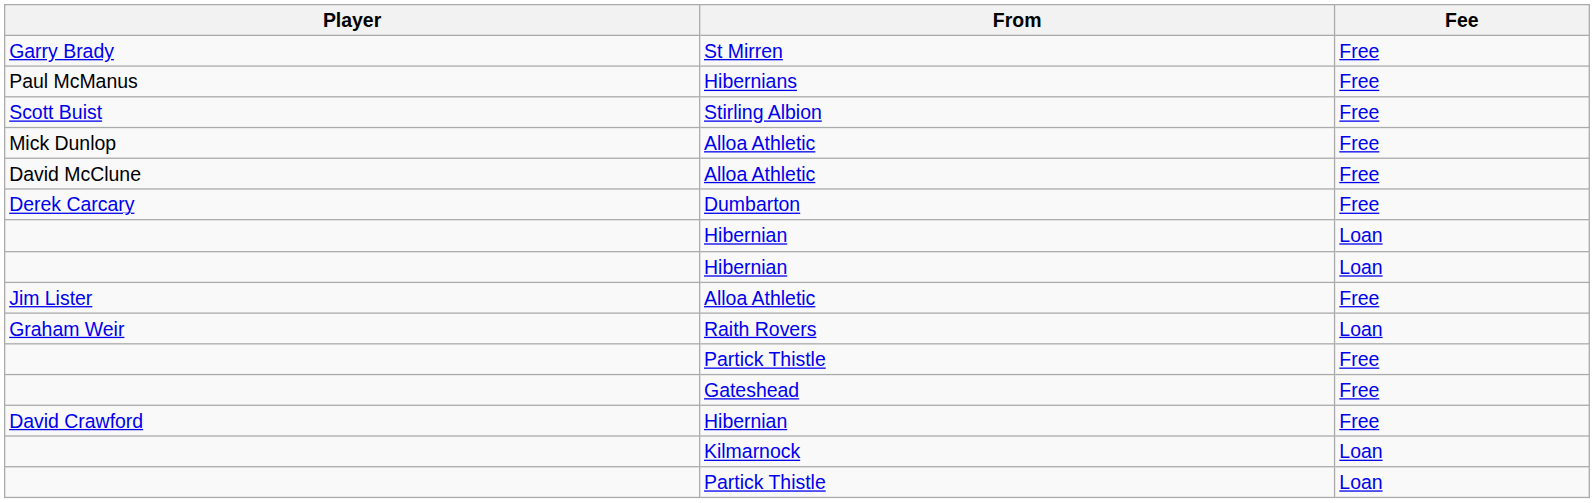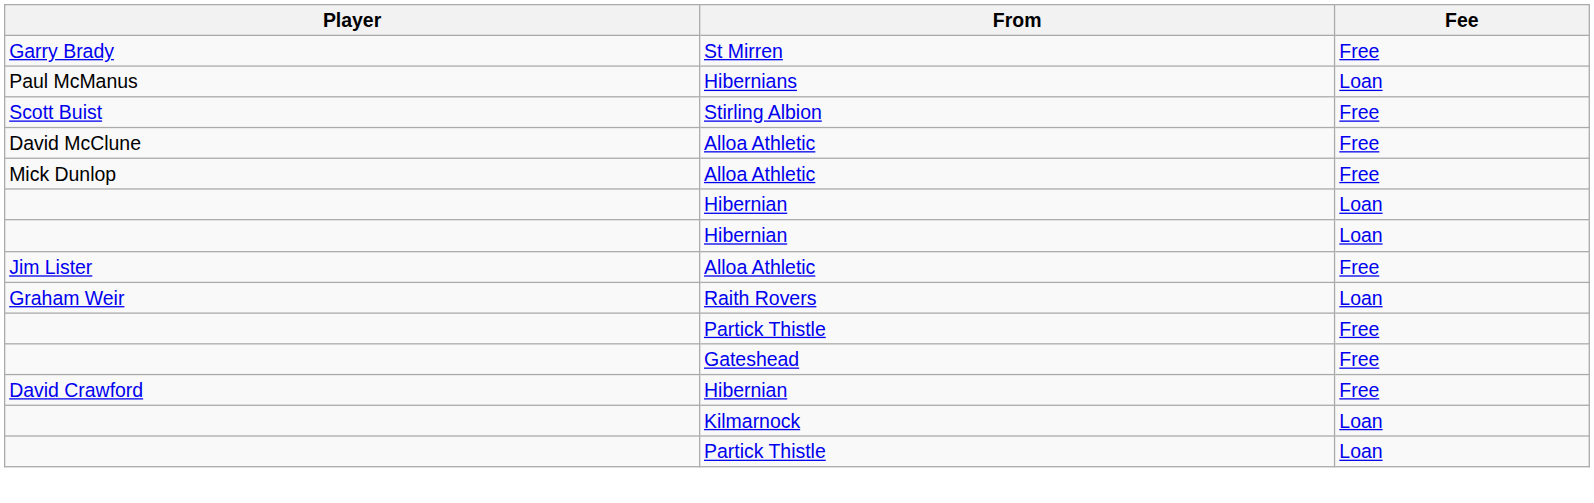 <table class="wikitable" style="text-align:center; font-size:95%;width:98%; text-align:left">
 <tr>
 <th>Player</th>
 <th>From</th>
 <th>Fee</th>
 </tr>
 <tr>
 <td> <a href='#'>Garry Brady</a></td>
 <td> <a href='#'>St Mirren</a></td>
 <td><a href='#'>Free</a></td>
 </tr>
 <tr>
 <td> Paul McManus</td>
 <td> <a href='#'>Hibernians</a></td>
-<td><a href='#'>Free</a></td>
+<td><a href='#'>Loan</a></td>
 </tr>
 <tr>
 <td> <a href='#'>Scott Buist</a></td>
 <td> <a href='#'>Stirling Albion</a></td>
-<td><a href='#'>Free</a></td>
-</tr>
-<tr>
-<td> Mick Dunlop</td>
-<td> <a href='#'>Alloa Athletic</a></td>
 <td><a href='#'>Free</a></td>
 </tr>
 <tr>
 <td> David McClune</td>
 <td> <a href='#'>Alloa Athletic</a></td>
 <td><a href='#'>Free</a></td>
 </tr>
 <tr>
-<td> <a href='#'>Derek Carcary</a></td>
-<td> <a href='#'>Dumbarton</a></td>
+<td> Mick Dunlop</td>
+<td> <a href='#'>Alloa Athletic</a></td>
 <td><a href='#'>Free</a></td>
 </tr>
 <tr>
 <td> </td>
 <td> <a href='#'>Hibernian</a></td>
 <td><a href='#'>Loan</a></td>
 </tr>
 <tr>
 <td> </td>
 <td> <a href='#'>Hibernian</a></td>
 <td><a href='#'>Loan</a></td>
 </tr>
 <tr>
 <td> <a href='#'>Jim Lister</a></td>
 <td> <a href='#'>Alloa Athletic</a></td>
 <td><a href='#'>Free</a></td>
 </tr>
 <tr>
 <td> <a href='#'>Graham Weir</a></td>
 <td> <a href='#'>Raith Rovers</a></td>
 <td><a href='#'>Loan</a></td>
 </tr>
 <tr>
 <td> </td>
 <td> <a href='#'>Partick Thistle</a></td>
 <td><a href='#'>Free</a></td>
 </tr>
 <tr>
 <td> </td>
 <td> <a href='#'>Gateshead</a></td>
 <td><a href='#'>Free</a></td>
 </tr>
 <tr>
 <td> <a href='#'>David Crawford</a></td>
 <td> <a href='#'>Hibernian</a></td>
 <td><a href='#'>Free</a></td>
 </tr>
 <tr>
 <td> </td>
 <td> <a href='#'>Kilmarnock</a></td>
 <td><a href='#'>Loan</a></td>
 </tr>
 <tr>
 <td> </td>
 <td> <a href='#'>Partick Thistle</a></td>
 <td><a href='#'>Loan</a></td>
 </tr>
 </table>
